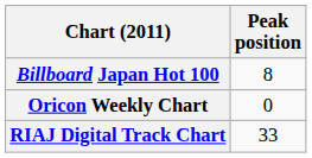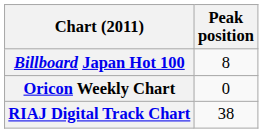 <table class="wikitable plainrowheaders sortable" style="text-align:center;" border="1">
 <tr>
 <th scope="col">Chart (2011)</th>
 <th scope="col">Peak<br>position</th>
 </tr>
 <tr>
 <th scope="row"><em><a href='#'>Billboard</a></em> <a href='#'>Japan Hot 100</a></th>
 <td>8</td>
 </tr>
 <tr>
 <th scope="row"><a href='#'>Oricon</a> Weekly Chart</th>
 <td>0</td>
 </tr>
 <tr>
 <th scope="row"><a href='#'>RIAJ Digital Track Chart</a></th>
-<td>33</td>
+<td>38</td>
 </tr>
 </table>
